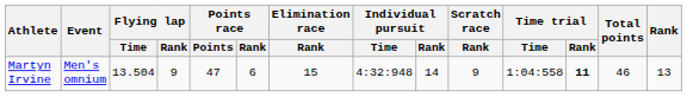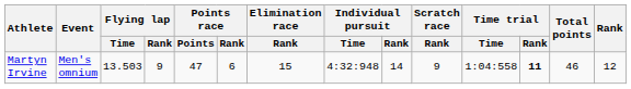 <table class="wikitable" style="font-size:90%;">
 <tr>
 <th rowspan=2>Athlete</th>
 <th rowspan=2>Event</th>
 <th colspan=2>Flying lap</th>
 <th colspan=2>Points race</th>
 <th>Elimination race</th>
 <th colspan=2>Individual pursuit</th>
 <th>Scratch race</th>
 <th colspan=2>Time trial</th>
 <th rowspan=2>Total points</th>
 <th rowspan=2>Rank</th>
 </tr>
 <tr style="font-size:95%">
 <th>Time</th>
 <th>Rank</th>
 <th>Points</th>
 <th>Rank</th>
 <th>Rank</th>
 <th>Time</th>
 <th>Rank</th>
 <th>Rank</th>
 <th>Time</th>
 <th>Rank</th>
 </tr>
 <tr align=center>
 <td align=left><a href='#'>Martyn Irvine</a></td>
 <td align=left><a href='#'>Men's omnium</a></td>
-<td>13.504</td>
+<td>13.503</td>
 <td>9</td>
 <td>47</td>
 <td>6</td>
 <td>15</td>
 <td>4:32:948</td>
 <td>14</td>
 <td>9</td>
 <td>1:04:558</td>
 <td><strong>11</strong></td>
 <td>46</td>
-<td>13</td>
+<td>12</td>
 </tr>
 </table>
